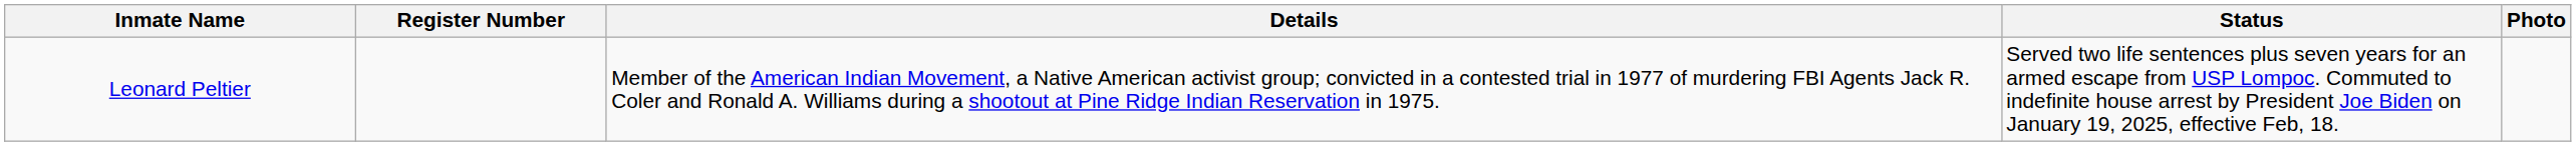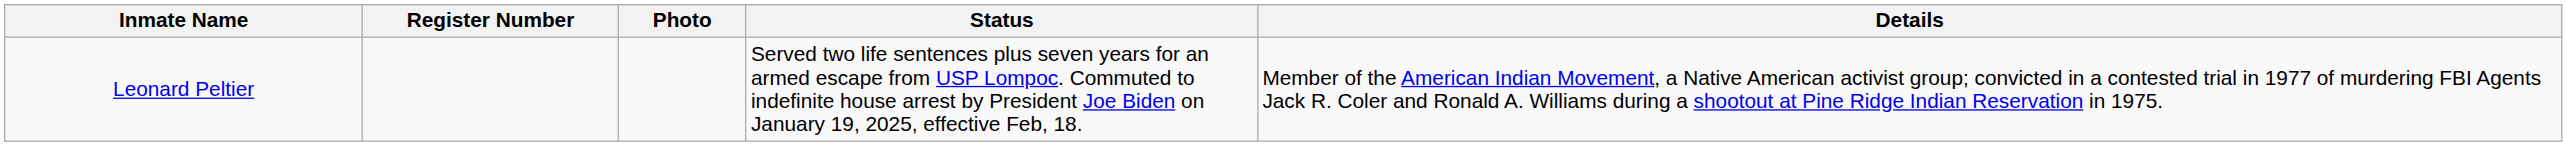 <table class="wikitable sortable">
 <tr>
 <th width=14%>Inmate Name</th>
 <th width=10%>Register Number</th>
+<th width=5%>Photo</th>
+<th width=20%>Status</th>
 <th width=56%>Details</th>
-<th width=20%>Status</th>
-<th width=5%>Photo</th>
 </tr>
 <tr>
 <td style="text-align:center;"><a href='#'>Leonard Peltier</a></td>
 <td style="text-align:center;"></td>
+<td></td>
+<td>Served two life sentences plus seven years for an armed escape from <a href='#'>USP Lompoc</a>. Commuted to indefinite house arrest by President <a href='#'>Joe Biden</a> on January 19, 2025, effective Feb, 18.</td>
 <td>Member of the <a href='#'>American Indian Movement</a>, a Native American activist group; convicted in a contested trial in 1977 of murdering FBI Agents Jack R. Coler and Ronald A. Williams during a <a href='#'>shootout at Pine Ridge Indian Reservation</a> in 1975.</td>
-<td>Served two life sentences plus seven years for an armed escape from <a href='#'>USP Lompoc</a>. Commuted to indefinite house arrest by President <a href='#'>Joe Biden</a> on January 19, 2025, effective Feb, 18.</td>
-<td></td>
 </tr>
 </table>
